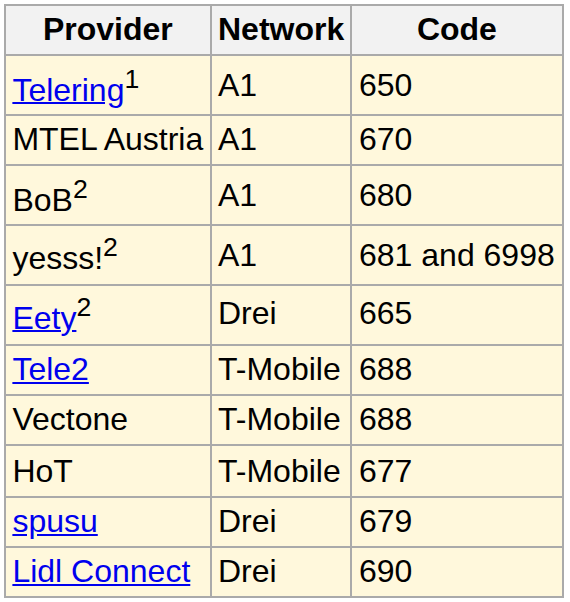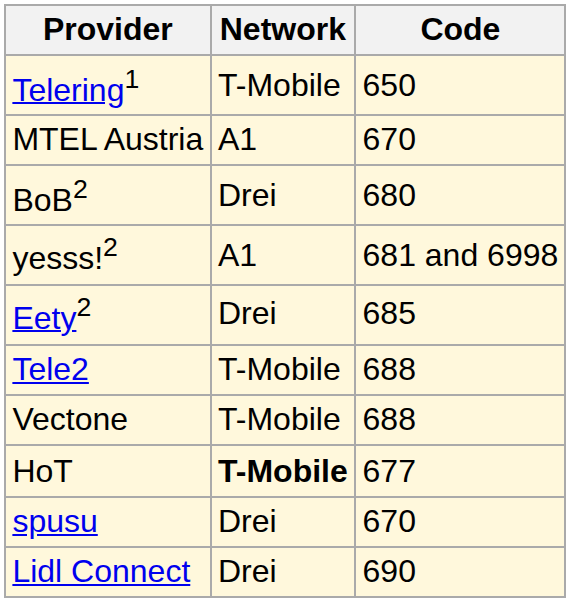 <table class="wikitable sortable" style="background:#FFF8DC">
 <tr>
 <th>Provider</th>
 <th>Network</th>
 <th>Code</th>
 </tr>
 <tr>
 <td><a href='#'>Telering</a><sup>1</sup></td>
-<td>A1</td>
+<td>T-Mobile</td>
 <td>650</td>
 </tr>
 <tr>
 <td>MTEL Austria</td>
 <td>A1</td>
 <td>670</td>
 </tr>
 <tr>
 </tr>
 <tr>
 <td>BoB<sup>2</sup></td>
-<td>A1</td>
+<td>Drei</td>
 <td>680</td>
 </tr>
 <tr>
 <td>yesss!<sup>2</sup></td>
 <td>A1</td>
 <td>681 and 6998</td>
 </tr>
 <tr>
 <td><a href='#'>Eety</a><sup>2</sup></td>
 <td>Drei</td>
-<td>665</td>
+<td>685</td>
 </tr>
 <tr>
 <td><a href='#'>Tele2</a></td>
 <td>T-Mobile</td>
 <td>688</td>
 </tr>
 <tr>
 <td>Vectone</td>
 <td>T-Mobile</td>
 <td>688</td>
 </tr>
 <tr>
 <td>HoT</td>
-<td>T-Mobile</td>
+<td><strong>T-Mobile</strong></td>
 <td>677</td>
 </tr>
 <tr>
 <td><a href='#'>spusu</a></td>
 <td>Drei</td>
-<td>679</td>
+<td>670</td>
 </tr>
 <tr>
 <td><a href='#'>Lidl Connect</a></td>
 <td>Drei</td>
 <td>690</td>
 </tr>
 </table>
